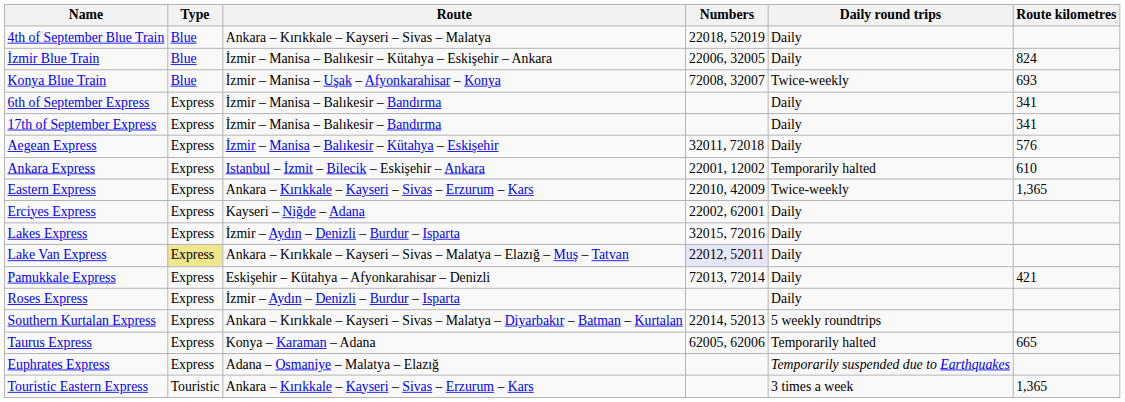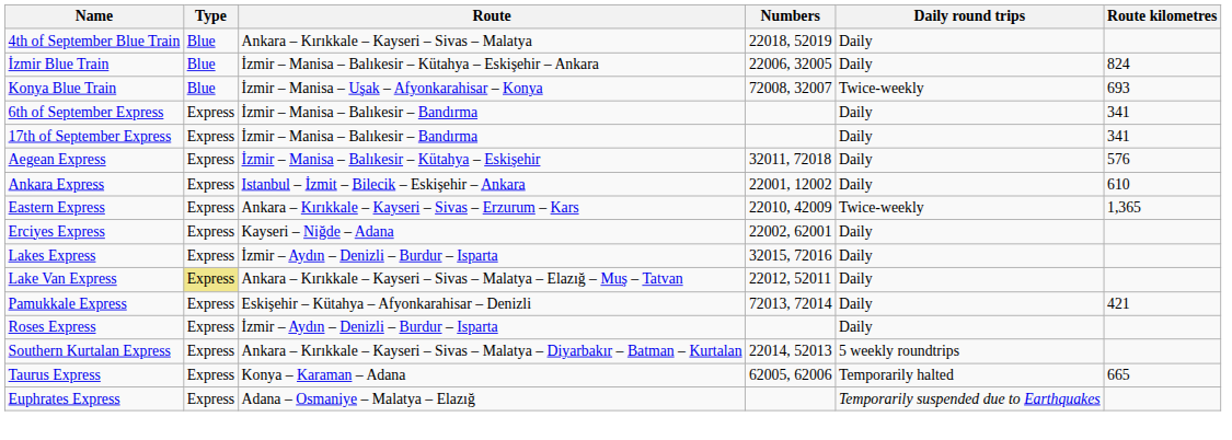 <table class="wikitable sortable">
 <tr>
 <th>Name</th>
 <th>Type</th>
 <th>Route</th>
 <th data-sort-type=number>Numbers</th>
 <th data-sort-type=number>Daily round trips</th>
 <th>Route kilometres</th>
 </tr>
 <tr>
 <td><a href='#'>4th of September Blue Train</a></td>
 <td><a href='#'>Blue</a></td>
 <td>Ankara – Kırıkkale – Kayseri – Sivas – Malatya</td>
 <td>22018, 52019</td>
 <td>Daily</td>
 <td></td>
 </tr>
 <tr>
 <td><a href='#'>İzmir Blue Train</a></td>
 <td><a href='#'>Blue</a></td>
 <td>İzmir – Manisa – Balıkesir – Kütahya – Eskişehir – Ankara</td>
 <td>22006, 32005</td>
 <td>Daily</td>
 <td>824</td>
 </tr>
 <tr>
 <td><a href='#'>Konya Blue Train</a></td>
 <td><a href='#'>Blue</a></td>
 <td>İzmir – Manisa – <a href='#'>Uşak</a> – <a href='#'>Afyonkarahisar</a> – <a href='#'>Konya</a></td>
 <td>72008, 32007</td>
 <td>Twice-weekly</td>
 <td>693</td>
 </tr>
 <tr>
 <td><a href='#'>6th of September Express</a></td>
 <td>Express</td>
 <td>İzmir – Manisa – Balıkesir – <a href='#'>Bandırma</a></td>
 <td></td>
 <td>Daily</td>
 <td>341</td>
 </tr>
 <tr>
 <td><a href='#'>17th of September Express</a></td>
 <td>Express</td>
 <td>İzmir – Manisa – Balıkesir – <a href='#'>Bandırma</a></td>
 <td></td>
 <td>Daily</td>
 <td>341</td>
 </tr>
 <tr>
 <td><a href='#'>Aegean Express</a></td>
 <td>Express</td>
 <td><a href='#'>İzmir</a> – <a href='#'>Manisa</a> – <a href='#'>Balıkesir</a> – <a href='#'>Kütahya</a> – <a href='#'>Eskişehir</a></td>
 <td>32011, 72018</td>
 <td>Daily</td>
 <td>576</td>
 </tr>
 <tr>
 <td><a href='#'>Ankara Express</a></td>
 <td>Express</td>
 <td><a href='#'>Istanbul</a> – <a href='#'>İzmit</a> – <a href='#'>Bilecik</a> – Eskişehir – <a href='#'>Ankara</a></td>
 <td>22001, 12002</td>
-<td>Temporarily halted</td>
+<td>Daily</td>
 <td>610</td>
 </tr>
 <tr>
 <td><a href='#'>Eastern Express</a></td>
 <td>Express</td>
 <td>Ankara – <a href='#'>Kırıkkale</a> – <a href='#'>Kayseri</a> – <a href='#'>Sivas</a> – <a href='#'>Erzurum</a> – <a href='#'>Kars</a></td>
 <td>22010, 42009</td>
 <td>Twice-weekly</td>
 <td>1,365</td>
 </tr>
 <tr>
 <td><a href='#'>Erciyes Express</a></td>
 <td>Express</td>
 <td>Kayseri – <a href='#'>Niğde</a> – <a href='#'>Adana</a></td>
 <td>22002, 62001</td>
 <td>Daily</td>
 <td></td>
 </tr>
 <tr>
 <td><a href='#'>Lakes Express</a></td>
 <td>Express</td>
 <td>İzmir – <a href='#'>Aydın</a> – <a href='#'>Denizli</a> – <a href='#'>Burdur</a> – <a href='#'>Isparta</a></td>
 <td>32015, 72016</td>
 <td>Daily</td>
 <td></td>
 </tr>
 <tr>
 <td><a href='#'>Lake Van Express</a></td>
 <td style="background: khaki;">Express</td>
 <td>Ankara – Kırıkkale – Kayseri – Sivas – Malatya – Elazığ – <a href='#'>Muş</a> – <a href='#'>Tatvan</a></td>
-<td style="background: lavender;">22012, 52011</td>
+<td>22012, 52011</td>
 <td>Daily</td>
 <td></td>
 </tr>
 <tr>
 <td><a href='#'>Pamukkale Express</a></td>
 <td>Express</td>
 <td>Eskişehir – Kütahya – Afyonkarahisar – Denizli</td>
 <td>72013, 72014</td>
 <td>Daily</td>
 <td>421</td>
 </tr>
 <tr>
 <td><a href='#'>Roses Express</a></td>
 <td>Express</td>
 <td>İzmir – <a href='#'>Aydın</a> – <a href='#'>Denizli</a> – <a href='#'>Burdur</a> – <a href='#'>Isparta</a></td>
 <td></td>
 <td>Daily</td>
 <td></td>
 </tr>
 <tr>
 <td><a href='#'>Southern Kurtalan Express</a></td>
 <td>Express</td>
 <td>Ankara – Kırıkkale – Kayseri – Sivas – Malatya – <a href='#'>Diyarbakır</a> – <a href='#'>Batman</a> – <a href='#'>Kurtalan</a></td>
 <td>22014, 52013</td>
 <td>5 weekly roundtrips</td>
 <td></td>
 </tr>
 <tr>
 <td><a href='#'>Taurus Express</a></td>
 <td>Express</td>
 <td>Konya – <a href='#'>Karaman</a> – Adana</td>
 <td>62005, 62006</td>
 <td>Temporarily halted</td>
 <td>665</td>
 </tr>
 <tr>
 <td><a href='#'>Euphrates Express</a></td>
 <td>Express</td>
 <td>Adana – <a href='#'>Osmaniye</a> – Malatya – Elazığ</td>
 <td></td>
 <td><em>Temporarily suspended due to <a href='#'>Earthquakes</a></em></td>
 <td></td>
 </tr>
-<tr>
-<td><a href='#'>Touristic Eastern Express</a></td>
-<td>Touristic</td>
-<td>Ankara – <a href='#'>Kırıkkale</a> – <a href='#'>Kayseri</a> – <a href='#'>Sivas</a> – <a href='#'>Erzurum</a> – <a href='#'>Kars</a></td>
-<td></td>
-<td>3 times a week</td>
-<td>1,365</td>
-</tr>
 </table>
